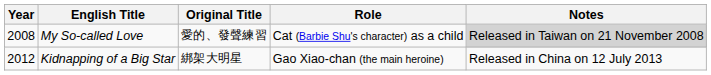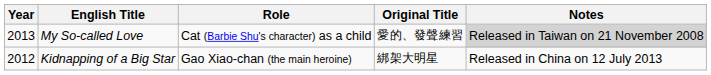 <table class="wikitable" style="font-size: 95%;">
 <tr>
 <th>Year</th>
 <th>English Title</th>
+<th>Role</th>
 <th>Original Title</th>
-<th>Role</th>
 <th>Notes</th>
 </tr>
 <tr>
-<td>2008</td>
+<td>2013</td>
 <td><em>My So-called Love</em></td>
+<td>Cat <small>(<a href='#'>Barbie Shu</a>'s character)</small> as a child</td>
 <td>愛的、發聲練習</td>
-<td>Cat <small>(<a href='#'>Barbie Shu</a>'s character)</small> as a child</td>
 <td style="background: lightgrey;">Released in Taiwan on 21 November 2008</td>
 </tr>
 <tr>
 <td>2012</td>
 <td><em>Kidnapping of a Big Star</em></td>
+<td>Gao Xiao-chan <small>(the main heroine)</small></td>
 <td>綁架大明星</td>
-<td>Gao Xiao-chan <small>(the main heroine)</small></td>
 <td>Released in China on 12 July 2013</td>
 </tr>
 </table>
